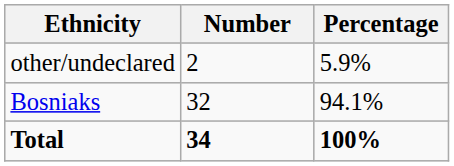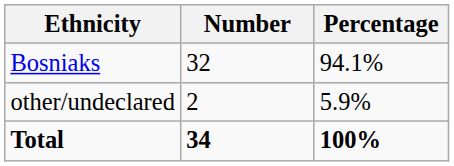 <table class="wikitable">
 <tr>
 <th width="100px">Ethnicity</th>
 <th width="80px">Number</th>
 <th width="80px">Percentage</th>
 </tr>
 <tr>
+<td><a href='#'>Bosniaks</a></td>
+<td>32</td>
+<td>94.1%</td>
+</tr>
+<tr>
 <td>other/undeclared</td>
 <td>2</td>
 <td>5.9%</td>
-</tr>
-<tr>
-<td><a href='#'>Bosniaks</a></td>
-<td>32</td>
-<td>94.1%</td>
 </tr>
 <tr>
 <td><strong>Total</strong></td>
 <td><strong>34</strong></td>
 <td><strong>100%</strong></td>
 </tr>
 </table>
